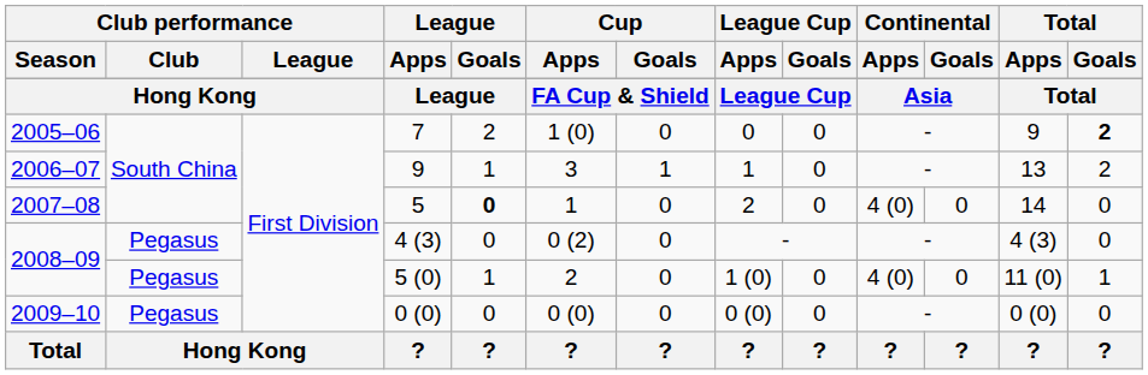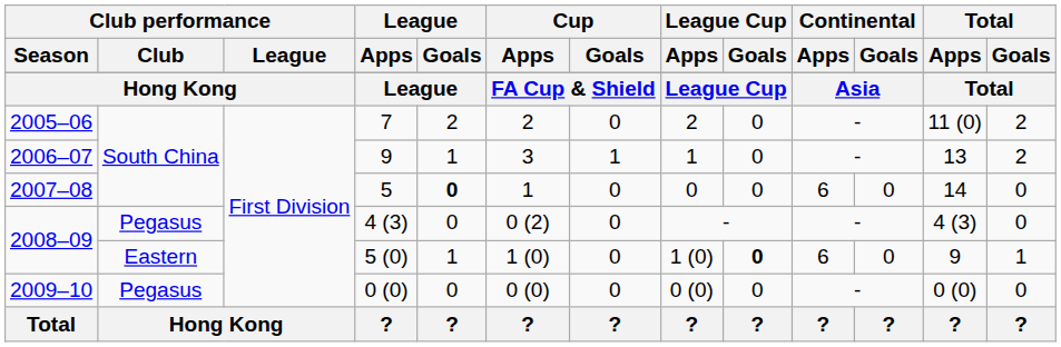 <table class="wikitable" style="text-align:center">
 <tr>
 <th colspan=3>Club performance</th>
 <th colspan=2>League</th>
 <th colspan=2>Cup</th>
 <th colspan=2>League Cup</th>
 <th colspan=2>Continental</th>
 <th colspan=2>Total</th>
 </tr>
 <tr>
 <th>Season</th>
 <th>Club</th>
 <th>League</th>
 <th>Apps</th>
 <th>Goals</th>
 <th>Apps</th>
 <th>Goals</th>
 <th>Apps</th>
 <th>Goals</th>
 <th>Apps</th>
 <th>Goals</th>
 <th>Apps</th>
 <th>Goals</th>
 </tr>
 <tr>
 </tr>
 <tr>
 <th colspan=3>Hong Kong</th>
 <th colspan=2>League</th>
 <th colspan=2><a href='#'>FA Cup</a> & <a href='#'>Shield</a></th>
 <th colspan=2><a href='#'>League Cup</a></th>
 <th colspan=2><a href='#'>Asia</a></th>
 <th colspan=2>Total</th>
 </tr>
 <tr>
 <td><a href='#'>2005–06</a></td>
 <td rowspan="3"><a href='#'>South China</a></td>
 <td rowspan="6"><a href='#'>First Division</a></td>
 <td>7</td>
 <td>2</td>
-<td>1 (0)</td>
+<td>2</td>
 <td>0</td>
-<td>0</td>
+<td>2</td>
 <td>0</td>
 <td colspan="2">-</td>
-<td>9</td>
-<td><strong>2</strong></td>
+<td>11 (0)</td>
+<td>2</td>
 </tr>
 <tr>
 <td><a href='#'>2006–07</a></td>
 <td>9</td>
 <td>1</td>
 <td>3</td>
 <td>1</td>
 <td>1</td>
 <td>0</td>
 <td colspan=2>-</td>
 <td>13</td>
 <td>2</td>
 </tr>
 <tr>
 <td><a href='#'>2007–08</a></td>
 <td>5</td>
 <td><strong>0</strong></td>
 <td>1</td>
 <td>0</td>
-<td>2</td>
 <td>0</td>
-<td>4 (0)</td>
+<td>0</td>
+<td>6</td>
 <td>0</td>
 <td>14</td>
 <td>0</td>
 </tr>
 <tr>
 <td rowspan="2"><a href='#'>2008–09</a></td>
 <td><a href='#'>Pegasus</a></td>
 <td>4 (3)</td>
 <td>0</td>
 <td>0 (2)</td>
 <td>0</td>
 <td colspan=2>-</td>
 <td colspan=2>-</td>
 <td>4 (3)</td>
 <td>0</td>
 </tr>
 <tr>
-<td rowspan="1"><a href='#'>Pegasus</a></td>
+<td><a href='#'>Eastern</a></td>
 <td>5 (0)</td>
 <td>1</td>
-<td>2</td>
+<td>1 (0)</td>
 <td>0</td>
 <td>1 (0)</td>
+<td><strong>0</strong></td>
+<td>6</td>
 <td>0</td>
-<td>4 (0)</td>
-<td>0</td>
-<td>11 (0)</td>
+<td>9</td>
 <td>1</td>
 </tr>
 <tr>
 <td><a href='#'>2009–10</a></td>
 <td rowspan="1"><a href='#'>Pegasus</a></td>
 <td>0 (0)</td>
 <td>0</td>
 <td>0 (0)</td>
 <td>0</td>
 <td>0 (0)</td>
 <td>0</td>
 <td colspan="2">-</td>
 <td>0 (0)</td>
 <td>0</td>
 </tr>
 <tr>
 <th rowspan=1>Total</th>
 <th colspan=2>Hong Kong</th>
 <th>?</th>
 <th>?</th>
 <th>?</th>
 <th>?</th>
 <th>?</th>
 <th>?</th>
 <th>?</th>
 <th>?</th>
 <th>?</th>
 <th>?</th>
 </tr>
 </table>
